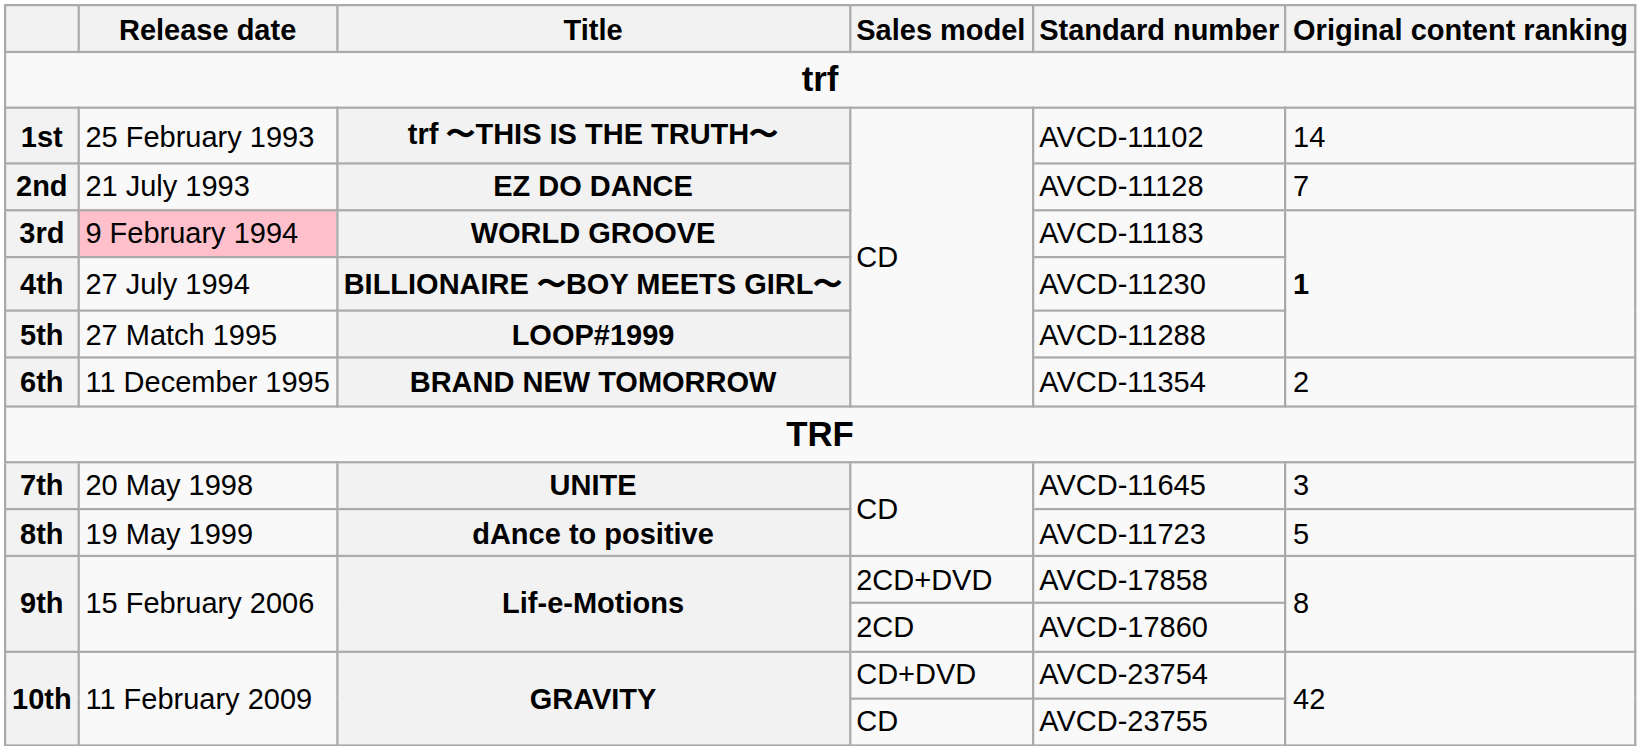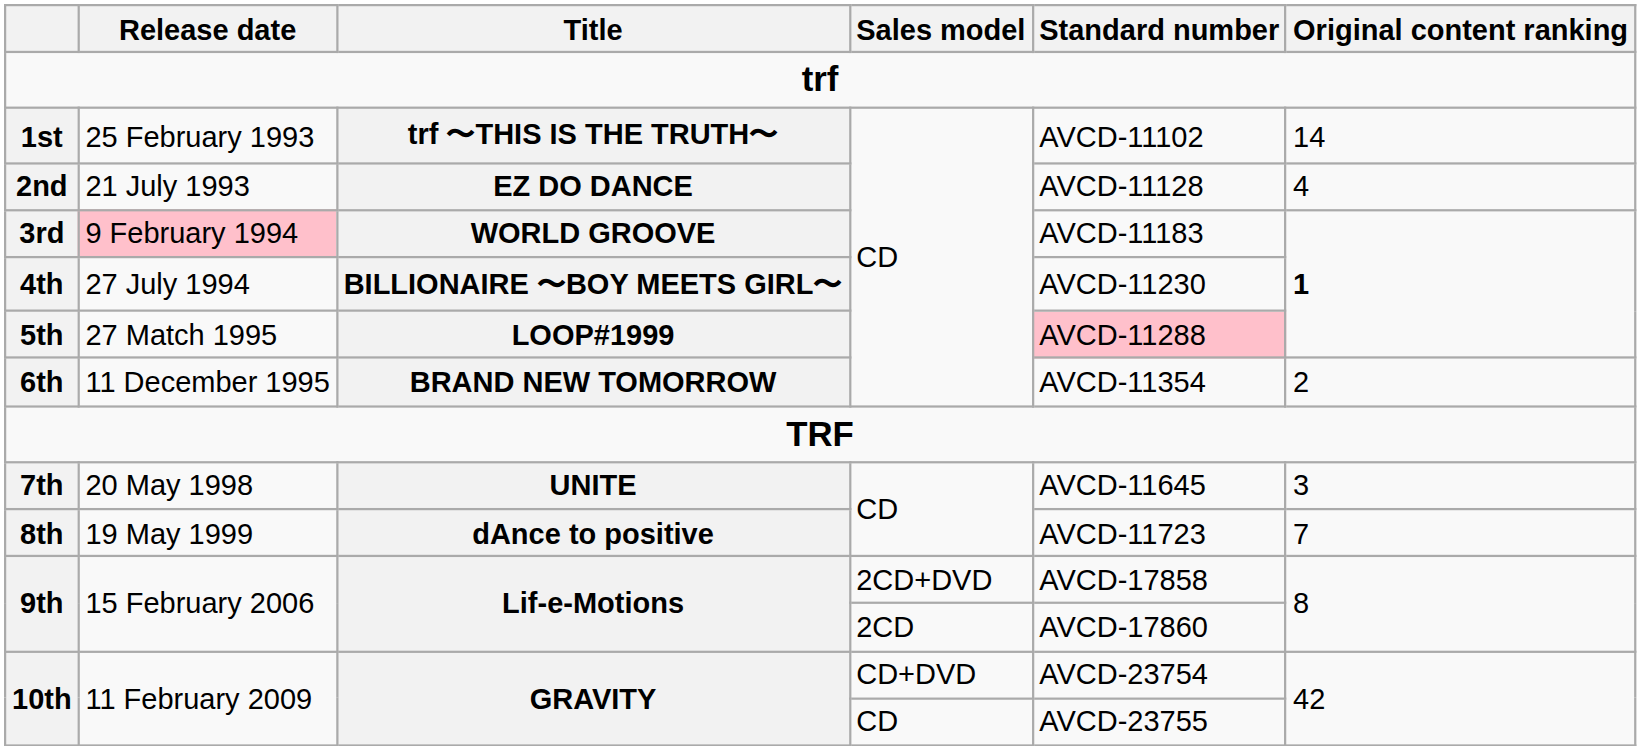 <table class="wikitable" style="font-size:small;">
 <tr>
 <th></th>
 <th>Release date</th>
 <th>Title</th>
 <th>Sales model</th>
 <th>Standard number</th>
 <th>Original content ranking</th>
 </tr>
 <tr>
 <td colspan="8" style="font-size:larger;text-align:center;"><strong>trf </strong></td>
 </tr>
 <tr>
 <th>1st</th>
 <td>25 February 1993</td>
 <th>trf 〜THIS IS THE TRUTH〜</th>
 <td rowspan="6">CD</td>
 <td>AVCD-11102</td>
 <td>14</td>
 </tr>
 <tr>
 <th>2nd</th>
 <td>21 July 1993</td>
 <th>EZ DO DANCE</th>
 <td>AVCD-11128</td>
-<td>7</td>
+<td>4</td>
 </tr>
 <tr>
 <th>3rd</th>
 <td style="background: pink;">9 February 1994</td>
 <th>WORLD GROOVE</th>
 <td>AVCD-11183</td>
 <td rowspan="3"><strong>1</strong></td>
 </tr>
 <tr>
 <th>4th</th>
 <td>27 July 1994</td>
 <th>BILLIONAIRE 〜BOY MEETS GIRL〜</th>
 <td>AVCD-11230</td>
 </tr>
 <tr>
 <th>5th</th>
 <td>27 Match 1995</td>
 <th>LOOP#1999</th>
-<td>AVCD-11288</td>
+<td style="background: pink;">AVCD-11288</td>
 </tr>
 <tr>
 <th>6th</th>
 <td>11 December 1995</td>
 <th>BRAND NEW TOMORROW</th>
 <td>AVCD-11354</td>
 <td>2</td>
 </tr>
 <tr>
 <td colspan="8" style="font-size: larger;text-align:center"><strong>TRF </strong></td>
 </tr>
 <tr>
 <th>7th</th>
 <td>20 May 1998</td>
 <th>UNITE</th>
 <td rowspan="2">CD</td>
 <td>AVCD-11645</td>
 <td>3</td>
 </tr>
 <tr>
 <th>8th</th>
 <td>19 May 1999</td>
 <th>dAnce to positive</th>
 <td>AVCD-11723</td>
-<td>5</td>
+<td>7</td>
 </tr>
 <tr>
 <th rowspan="2">9th</th>
 <td rowspan="2">15 February 2006</td>
 <th rowspan="2">Lif-e-Motions</th>
 <td>2CD+DVD</td>
 <td>AVCD-17858</td>
 <td rowspan="2">8</td>
 </tr>
 <tr>
 <td>2CD</td>
 <td>AVCD-17860</td>
 </tr>
 <tr>
 <th rowspan="2">10th</th>
 <td rowspan="2">11 February 2009</td>
 <th rowspan="2">GRAVITY</th>
 <td>CD+DVD</td>
 <td>AVCD-23754</td>
 <td rowspan="2">42</td>
 </tr>
 <tr>
 <td>CD</td>
 <td>AVCD-23755</td>
 </tr>
 </table>
